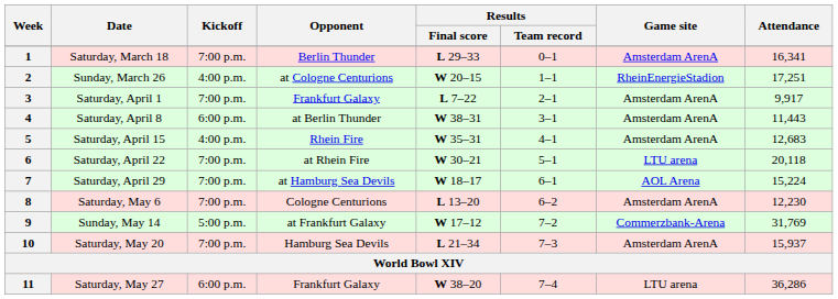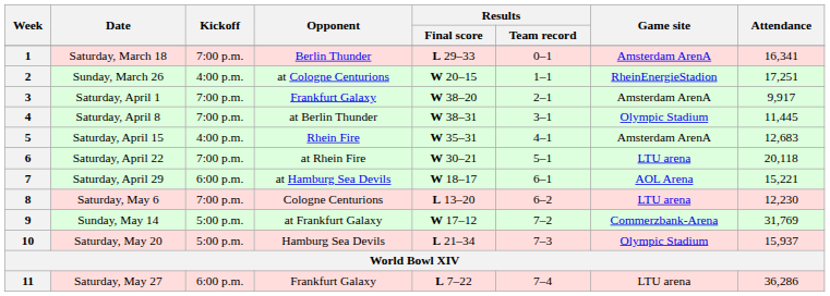 <table class="wikitable" style="font-size:95%; text-align:center; width:66em">
 <tr>
 <th rowspan="2">Week</th>
 <th rowspan="2">Date</th>
 <th rowspan="2">Kickoff </th>
 <th rowspan="2">Opponent</th>
 <th colspan="2">Results</th>
 <th rowspan="2">Game site</th>
 <th rowspan="2">Attendance</th>
 </tr>
 <tr>
 <th>Final score</th>
 <th>Team record</th>
 </tr>
 <tr>
 </tr>
 <tr bgcolor="#FFDDDD">
 <th>1</th>
 <td>Saturday, March 18</td>
 <td>7:00 p.m.</td>
 <td><a href='#'>Berlin Thunder</a></td>
 <td><strong>L</strong> 29–33</td>
 <td>0–1</td>
 <td><a href='#'>Amsterdam ArenA</a></td>
 <td>16,341</td>
 </tr>
 <tr bgcolor="#DDFFDD">
 <th>2</th>
 <td>Sunday, March 26</td>
 <td>4:00 p.m.</td>
 <td>at <a href='#'>Cologne Centurions</a></td>
 <td><strong>W</strong> 20–15</td>
 <td>1–1</td>
 <td><a href='#'>RheinEnergieStadion</a></td>
 <td>17,251</td>
 </tr>
 <tr bgcolor="#DDFFDD">
 <th>3</th>
 <td>Saturday, April 1</td>
 <td>7:00 p.m.</td>
 <td><a href='#'>Frankfurt Galaxy</a></td>
-<td><strong>L</strong> 7–22</td>
+<td><strong>W</strong> 38–20</td>
 <td>2–1</td>
 <td>Amsterdam ArenA</td>
 <td>9,917</td>
 </tr>
 <tr bgcolor="#DDFFDD">
 <th>4</th>
 <td>Saturday, April 8</td>
-<td>6:00 p.m.</td>
+<td>7:00 p.m.</td>
 <td>at Berlin Thunder</td>
 <td><strong>W</strong> 38–31</td>
 <td>3–1</td>
-<td>Amsterdam ArenA</td>
-<td>11,443</td>
+<td><a href='#'>Olympic Stadium</a></td>
+<td>11,445</td>
 </tr>
 <tr bgcolor="#DDFFDD">
 <th>5</th>
 <td>Saturday, April 15</td>
 <td>4:00 p.m.</td>
 <td><a href='#'>Rhein Fire</a></td>
 <td><strong>W</strong> 35–31</td>
 <td>4–1</td>
 <td>Amsterdam ArenA</td>
 <td>12,683</td>
 </tr>
 <tr bgcolor="#DDFFDD">
 <th>6</th>
 <td>Saturday, April 22</td>
 <td>7:00 p.m.</td>
 <td>at Rhein Fire</td>
 <td><strong>W</strong> 30–21</td>
 <td>5–1</td>
 <td><a href='#'>LTU arena</a></td>
 <td>20,118</td>
 </tr>
 <tr bgcolor="#DDFFDD">
 <th>7</th>
 <td>Saturday, April 29</td>
-<td>7:00 p.m.</td>
+<td>6:00 p.m.</td>
 <td>at <a href='#'>Hamburg Sea Devils</a></td>
 <td><strong>W</strong> 18–17</td>
 <td>6–1</td>
 <td><a href='#'>AOL Arena</a></td>
-<td>15,224</td>
+<td>15,221</td>
 </tr>
 <tr bgcolor="#FFDDDD">
 <th>8</th>
 <td>Saturday, May 6</td>
 <td>7:00 p.m.</td>
 <td>Cologne Centurions</td>
 <td><strong>L</strong> 13–20</td>
 <td>6–2</td>
-<td>Amsterdam ArenA</td>
+<td><a href='#'>LTU arena</a></td>
 <td>12,230</td>
 </tr>
 <tr bgcolor="#DDFFDD">
 <th>9</th>
 <td>Sunday, May 14</td>
 <td>5:00 p.m.</td>
 <td>at Frankfurt Galaxy</td>
 <td><strong>W</strong> 17–12</td>
 <td>7–2</td>
 <td><a href='#'>Commerzbank-Arena</a></td>
 <td>31,769</td>
 </tr>
 <tr bgcolor="#FFDDDD">
 <th>10</th>
 <td>Saturday, May 20</td>
-<td>7:00 p.m.</td>
+<td>5:00 p.m.</td>
 <td>Hamburg Sea Devils</td>
 <td><strong>L</strong> 21–34</td>
 <td>7–3</td>
-<td>Amsterdam ArenA</td>
+<td><a href='#'>Olympic Stadium</a></td>
 <td>15,937</td>
 </tr>
 <tr>
 <th colspan=8>World Bowl XIV</th>
 </tr>
 <tr bgcolor="#FFDDDD">
 <th>11</th>
 <td>Saturday, May 27</td>
 <td>6:00 p.m.</td>
 <td>Frankfurt Galaxy</td>
-<td><strong>W</strong> 38–20</td>
+<td><strong>L</strong> 7–22</td>
 <td>7–4</td>
 <td>LTU arena</td>
 <td>36,286</td>
 </tr>
 </table>
